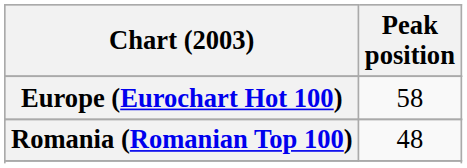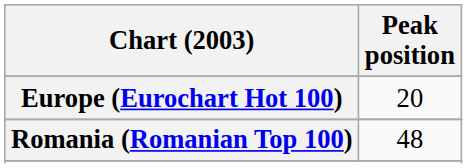 <table class="wikitable sortable plainrowheaders" style="text-align:center">
 <tr>
 <th>Chart (2003)</th>
 <th>Peak<br>position</th>
 </tr>
 <tr>
 </tr>
 <tr>
 </tr>
 <tr>
 <th scope="row">Europe (<a href='#'>Eurochart Hot 100</a>)</th>
-<td>58</td>
+<td>20</td>
 </tr>
 <tr>
 </tr>
 <tr>
 </tr>
 <tr>
 </tr>
 <tr>
 <th scope="row">Romania (<a href='#'>Romanian Top 100</a>)</th>
 <td>48</td>
 </tr>
 <tr>
 </tr>
 <tr>
 </tr>
 <tr>
 </tr>
 <tr>
 </tr>
 <tr>
 </tr>
 <tr>
 </tr>
 <tr>
 </tr>
 </table>
